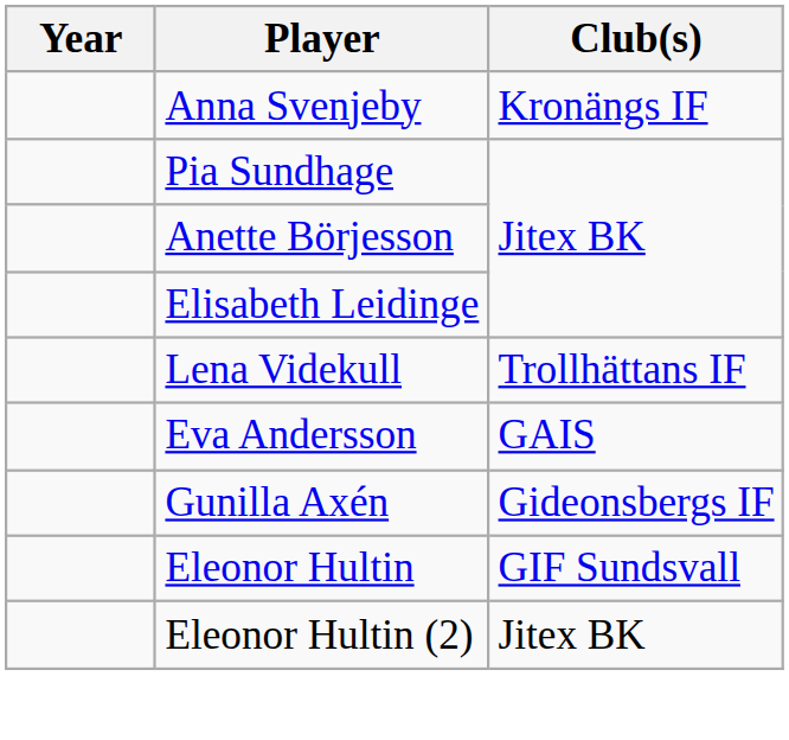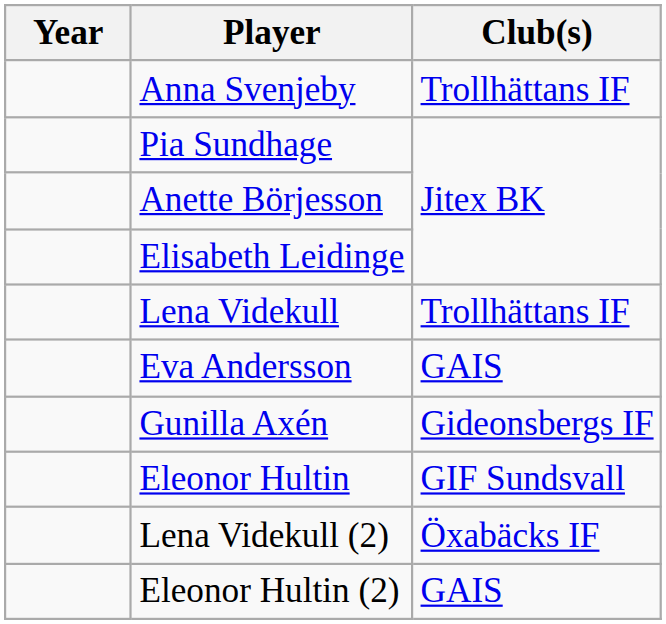 <table class="wikitable">
 <tr>
 <th width="50px">Year</th>
 <th>Player</th>
 <th>Club(s)</th>
 </tr>
 <tr>
 <td></td>
 <td><a href='#'>Anna Svenjeby</a></td>
-<td> <a href='#'>Kronängs IF</a></td>
+<td> <a href='#'>Trollhättans IF</a></td>
 </tr>
 <tr>
 <td></td>
 <td><a href='#'>Pia Sundhage</a></td>
 <td rowspan=3> <a href='#'>Jitex BK</a></td>
 </tr>
 <tr>
 <td></td>
 <td><a href='#'>Anette Börjesson</a></td>
 </tr>
 <tr>
 <td></td>
 <td><a href='#'>Elisabeth Leidinge</a></td>
 </tr>
 <tr>
 <td></td>
 <td><a href='#'>Lena Videkull</a></td>
 <td> <a href='#'>Trollhättans IF</a></td>
 </tr>
 <tr>
 <td></td>
 <td><a href='#'>Eva Andersson</a></td>
 <td> <a href='#'>GAIS</a></td>
 </tr>
 <tr>
 <td></td>
 <td><a href='#'>Gunilla Axén</a></td>
 <td> <a href='#'>Gideonsbergs IF</a></td>
 </tr>
 <tr>
 <td></td>
 <td><a href='#'>Eleonor Hultin</a></td>
 <td> <a href='#'>GIF Sundsvall</a></td>
 </tr>
 <tr>
 <td></td>
+<td>Lena Videkull (2)</td>
+<td> <a href='#'>Öxabäcks IF</a></td>
+</tr>
+<tr>
+<td></td>
 <td>Eleonor Hultin (2)</td>
-<td> Jitex BK</td>
+<td> <a href='#'>GAIS</a></td>
 </tr>
 </table>
